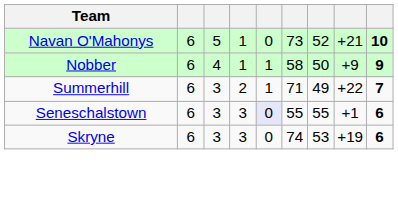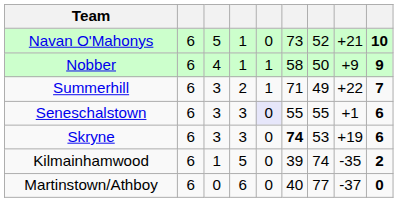 <table class="wikitable" style="text-align:center">
 <tr>
 <th style="width:175px;">Team</th>
 <th width="20"></th>
 <th width="20"></th>
 <th width="20"></th>
 <th width="20"></th>
 <th width="20"></th>
 <th width="20"></th>
 <th width="20"></th>
 <th width="20"></th>
 </tr>
 <tr style="background:#cfc;">
 <td><a href='#'>Navan O'Mahonys</a></td>
 <td>6</td>
 <td>5</td>
 <td>1</td>
 <td>0</td>
 <td>73</td>
 <td>52</td>
 <td>+21</td>
 <td><strong>10</strong></td>
 </tr>
 <tr style="background:#cfc;">
 <td><a href='#'>Nobber</a></td>
 <td>6</td>
 <td>4</td>
 <td>1</td>
 <td>1</td>
 <td>58</td>
 <td>50</td>
 <td>+9</td>
 <td><strong>9</strong></td>
 </tr>
 <tr>
 <td><a href='#'>Summerhill</a></td>
 <td>6</td>
 <td>3</td>
 <td>2</td>
 <td>1</td>
 <td>71</td>
 <td>49</td>
 <td>+22</td>
 <td><strong>7</strong></td>
 </tr>
 <tr>
 <td><a href='#'>Seneschalstown</a></td>
 <td>6</td>
 <td>3</td>
 <td>3</td>
 <td style="background: lavender;">0</td>
 <td>55</td>
 <td>55</td>
 <td>+1</td>
 <td><strong>6</strong></td>
 </tr>
 <tr>
 <td><a href='#'>Skryne</a></td>
 <td>6</td>
 <td>3</td>
 <td>3</td>
 <td>0</td>
-<td>74</td>
+<td><strong>74</strong></td>
 <td>53</td>
 <td>+19</td>
 <td><strong>6</strong></td>
 </tr>
+<tr>
+<td>Kilmainhamwood</td>
+<td>6</td>
+<td>1</td>
+<td>5</td>
+<td>0</td>
+<td>39</td>
+<td>74</td>
+<td>-35</td>
+<td><strong>2</strong></td>
+</tr>
+<tr>
+<td>Martinstown/Athboy</td>
+<td>6</td>
+<td>0</td>
+<td>6</td>
+<td>0</td>
+<td>40</td>
+<td>77</td>
+<td>-37</td>
+<td><strong>0</strong></td>
+</tr>
 </table>
